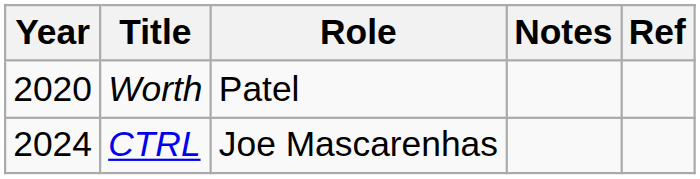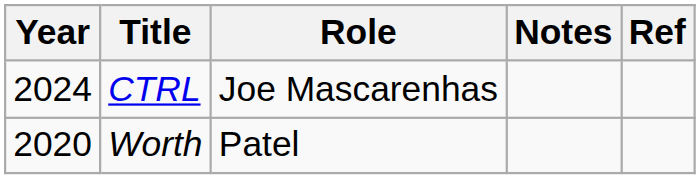 <table class="wikitable">
 <tr>
 <th>Year</th>
 <th>Title</th>
 <th>Role</th>
 <th>Notes</th>
 <th>Ref</th>
 </tr>
 <tr>
+<td>2024</td>
+<td><em><a href='#'>CTRL</a></em></td>
+<td>Joe Mascarenhas</td>
+<td></td>
+<td></td>
+</tr>
+<tr>
 <td>2020</td>
 <td><em>Worth</em></td>
 <td>Patel</td>
 <td></td>
 <td></td>
 </tr>
-<tr>
-<td>2024</td>
-<td><em><a href='#'>CTRL</a></em></td>
-<td>Joe Mascarenhas</td>
-<td></td>
-<td></td>
-</tr>
 </table>
